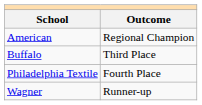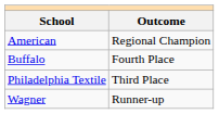 <table class="wikitable" style="float:left; margin-right:1em;">
 <tr>
 <th colspan="3" style="background:#ffdead;"></th>
 </tr>
 <tr>
 <th>School</th>
 <th>Outcome</th>
 </tr>
 <tr>
 <td><a href='#'>American</a></td>
 <td>Regional Champion</td>
 </tr>
 <tr>
 <td><a href='#'>Buffalo</a></td>
-<td>Third Place</td>
+<td>Fourth Place</td>
 </tr>
 <tr>
 <td><a href='#'>Philadelphia Textile</a></td>
-<td>Fourth Place</td>
+<td>Third Place</td>
 </tr>
 <tr>
 <td><a href='#'>Wagner</a></td>
 <td>Runner-up</td>
 </tr>
 </table>
